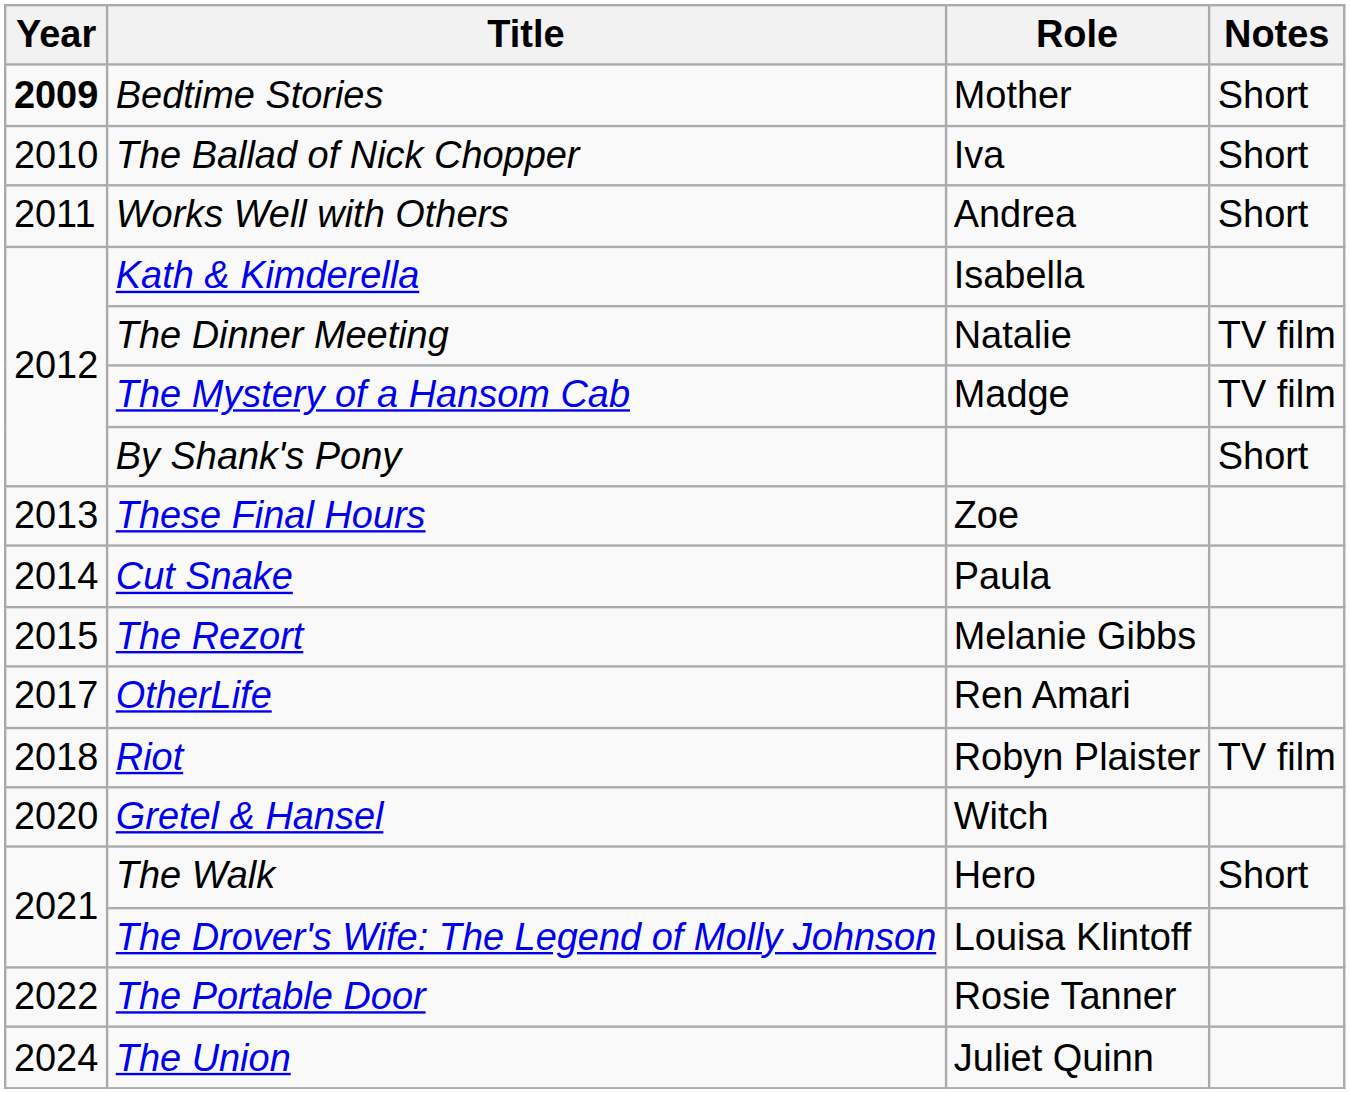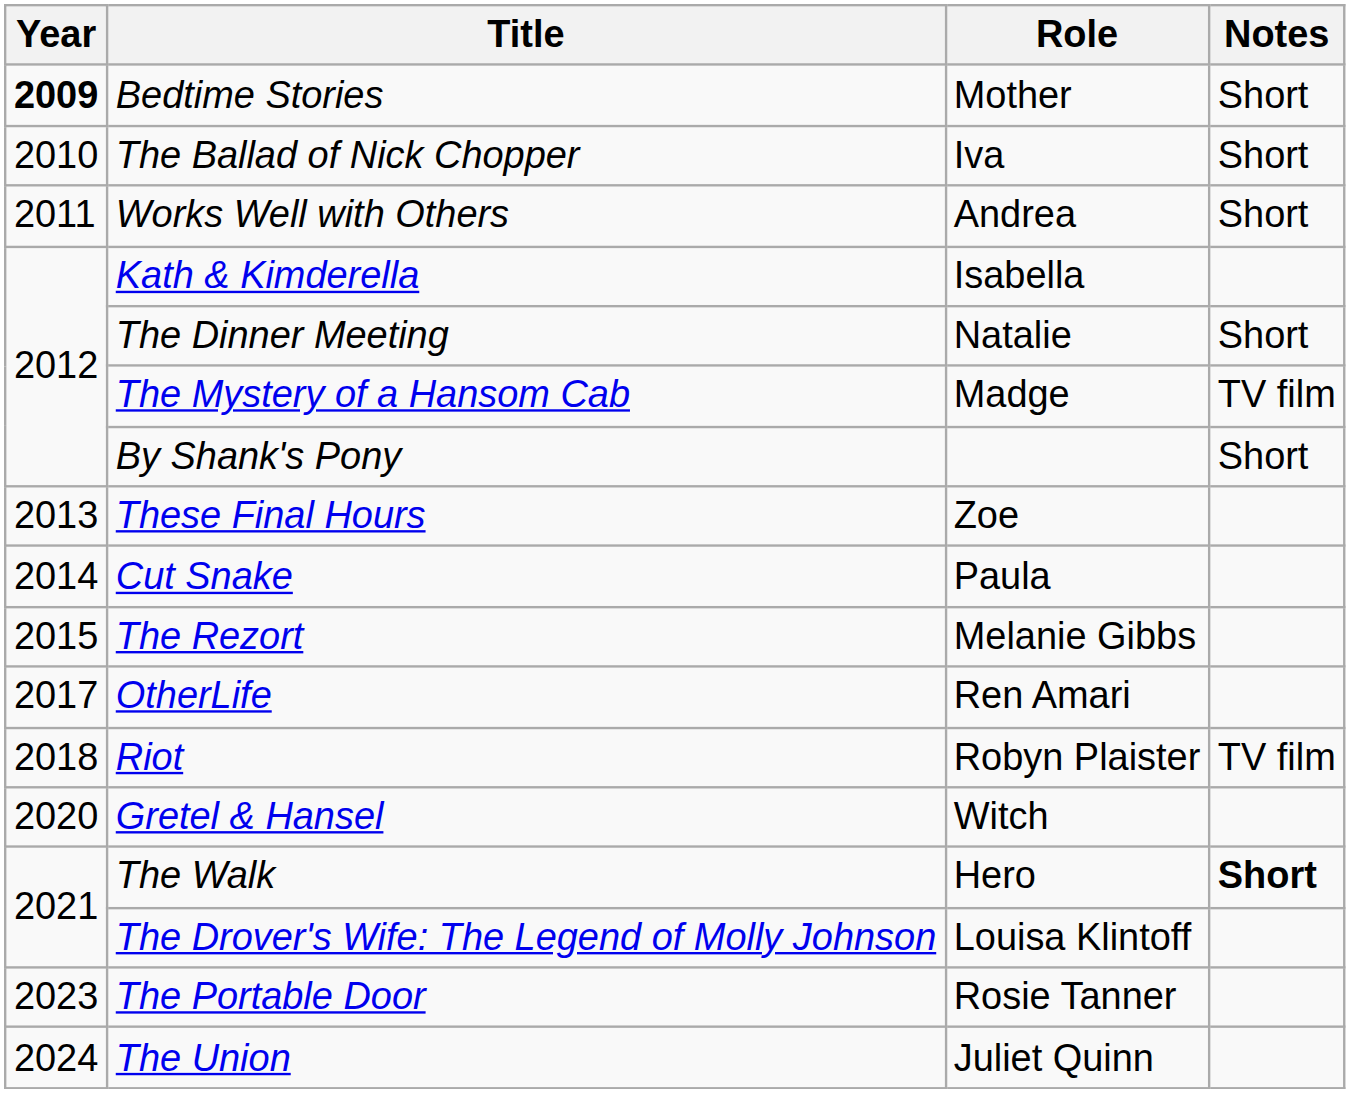 <table class="wikitable sortable">
 <tr>
 <th>Year</th>
 <th>Title</th>
 <th>Role</th>
 <th class="unsortable">Notes</th>
 </tr>
 <tr>
 <td><strong>2009</strong></td>
 <td><em>Bedtime Stories</em></td>
 <td>Mother</td>
 <td>Short</td>
 </tr>
 <tr>
 <td>2010</td>
 <td><em>The Ballad of Nick Chopper</em></td>
 <td>Iva</td>
 <td>Short</td>
 </tr>
 <tr>
 <td>2011</td>
 <td><em>Works Well with Others</em></td>
 <td>Andrea</td>
 <td>Short</td>
 </tr>
 <tr>
 <td rowspan="4">2012</td>
 <td><em><a href='#'>Kath & Kimderella</a></em></td>
 <td>Isabella</td>
 <td></td>
 </tr>
 <tr>
 <td><em>The Dinner Meeting</em></td>
 <td>Natalie</td>
-<td>TV film</td>
+<td>Short</td>
 </tr>
 <tr>
 <td><em><a href='#'>The Mystery of a Hansom Cab</a></em></td>
 <td>Madge</td>
 <td>TV film</td>
 </tr>
 <tr>
 <td><em>By Shank's Pony</em></td>
 <td></td>
 <td>Short</td>
 </tr>
 <tr>
 <td>2013</td>
 <td><em><a href='#'>These Final Hours</a></em></td>
 <td>Zoe</td>
 <td></td>
 </tr>
 <tr>
 <td>2014</td>
 <td><em><a href='#'>Cut Snake</a></em></td>
 <td>Paula</td>
 <td></td>
 </tr>
 <tr>
 <td>2015</td>
 <td><em><a href='#'>The Rezort</a></em></td>
 <td>Melanie Gibbs</td>
 <td></td>
 </tr>
 <tr>
 <td>2017</td>
 <td><em><a href='#'>OtherLife</a></em></td>
 <td>Ren Amari</td>
 <td></td>
 </tr>
 <tr>
 <td>2018</td>
 <td><em><a href='#'>Riot</a></em></td>
 <td>Robyn Plaister</td>
 <td>TV film</td>
 </tr>
 <tr>
 <td>2020</td>
 <td><em><a href='#'>Gretel & Hansel</a></em></td>
 <td>Witch</td>
 <td></td>
 </tr>
 <tr>
 <td rowspan="2">2021</td>
 <td><em>The Walk</em></td>
 <td>Hero</td>
-<td>Short</td>
+<td><strong>Short</strong></td>
 </tr>
 <tr>
 <td><em><a href='#'>The Drover's Wife: The Legend of Molly Johnson</a></em></td>
 <td>Louisa Klintoff</td>
 <td></td>
 </tr>
 <tr>
-<td>2022</td>
+<td>2023</td>
 <td><em><a href='#'>The Portable Door</a></em></td>
 <td>Rosie Tanner</td>
 <td></td>
 </tr>
 <tr>
 <td>2024</td>
 <td><em><a href='#'>The Union</a></em></td>
 <td>Juliet Quinn</td>
 <td></td>
 </tr>
 </table>
